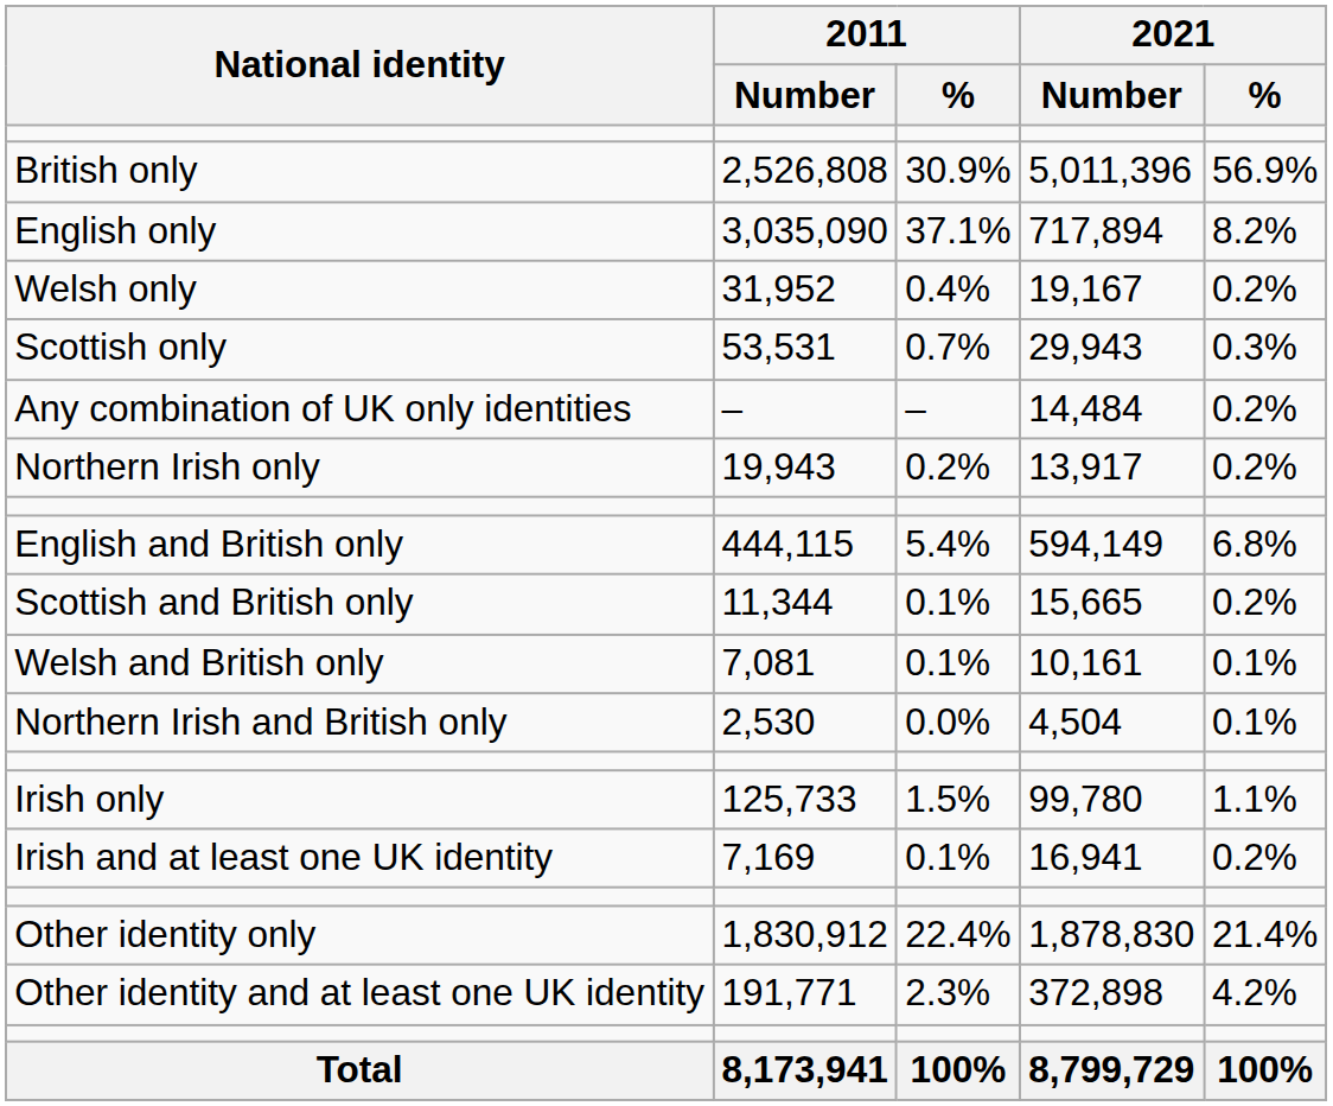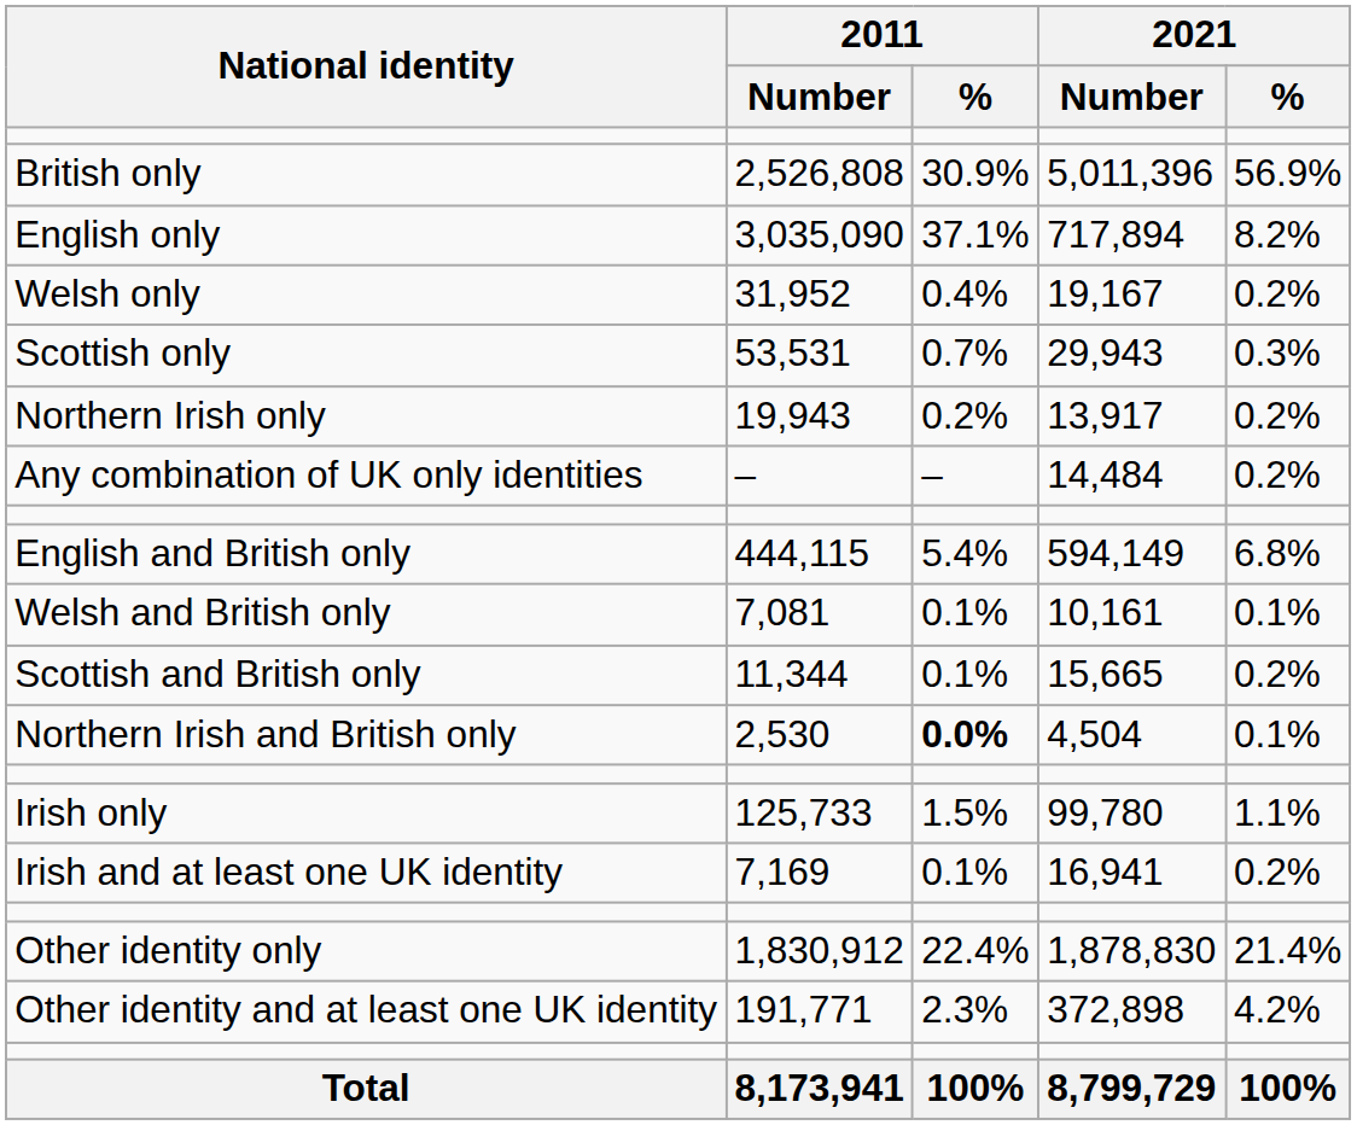 <table class="wikitable">
 <tr>
 <th rowspan="2">National identity</th>
 <th colspan="2">2011</th>
 <th colspan="2">2021</th>
 </tr>
 <tr>
 <th>Number</th>
 <th>%</th>
 <th>Number</th>
 <th>%</th>
 </tr>
 <tr>
 <td></td>
 <td></td>
 <td></td>
 <td></td>
 <td></td>
 </tr>
 <tr>
 <td>British only</td>
 <td>2,526,808</td>
 <td>30.9%</td>
 <td>5,011,396</td>
 <td>56.9%</td>
 </tr>
 <tr>
 <td>English only</td>
 <td>3,035,090</td>
 <td>37.1%</td>
 <td>717,894</td>
 <td>8.2%</td>
 </tr>
 <tr>
 <td>Welsh only</td>
 <td>31,952</td>
 <td>0.4%</td>
 <td>19,167</td>
 <td>0.2%</td>
 </tr>
 <tr>
 <td>Scottish only</td>
 <td>53,531</td>
 <td>0.7%</td>
 <td>29,943</td>
 <td>0.3%</td>
 </tr>
 <tr>
+<td>Northern Irish only</td>
+<td>19,943</td>
+<td>0.2%</td>
+<td>13,917</td>
+<td>0.2%</td>
+</tr>
+<tr>
 <td>Any combination of UK only identities</td>
 <td>–</td>
 <td>–</td>
 <td>14,484</td>
-<td>0.2%</td>
-</tr>
-<tr>
-<td>Northern Irish only</td>
-<td>19,943</td>
-<td>0.2%</td>
-<td>13,917</td>
 <td>0.2%</td>
 </tr>
 <tr>
 <td></td>
 <td></td>
 <td></td>
 <td></td>
 <td></td>
 </tr>
 <tr>
 <td>English and British only</td>
 <td>444,115</td>
 <td>5.4%</td>
 <td>594,149</td>
 <td>6.8%</td>
 </tr>
 <tr>
+<td>Welsh and British only</td>
+<td>7,081</td>
+<td>0.1%</td>
+<td>10,161</td>
+<td>0.1%</td>
+</tr>
+<tr>
 <td>Scottish and British only</td>
 <td>11,344</td>
 <td>0.1%</td>
 <td>15,665</td>
 <td>0.2%</td>
 </tr>
 <tr>
-<td>Welsh and British only</td>
-<td>7,081</td>
-<td>0.1%</td>
-<td>10,161</td>
-<td>0.1%</td>
-</tr>
-<tr>
 <td>Northern Irish and British only</td>
 <td>2,530</td>
-<td>0.0%</td>
+<td><strong>0.0%</strong></td>
 <td>4,504</td>
 <td>0.1%</td>
 </tr>
 <tr>
 <td></td>
 <td></td>
 <td></td>
 <td></td>
 <td></td>
 </tr>
 <tr>
 <td>Irish only</td>
 <td>125,733</td>
 <td>1.5%</td>
 <td>99,780</td>
 <td>1.1%</td>
 </tr>
 <tr>
 <td>Irish and at least one UK identity</td>
 <td>7,169</td>
 <td>0.1%</td>
 <td>16,941</td>
 <td>0.2%</td>
 </tr>
 <tr>
 <td></td>
 <td></td>
 <td></td>
 <td></td>
 <td></td>
 </tr>
 <tr>
 <td>Other identity only</td>
 <td>1,830,912</td>
 <td>22.4%</td>
 <td>1,878,830</td>
 <td>21.4%</td>
 </tr>
 <tr>
 <td>Other identity and at least one UK identity</td>
 <td>191,771</td>
 <td>2.3%</td>
 <td>372,898</td>
 <td>4.2%</td>
 </tr>
 <tr>
 <td></td>
 <td></td>
 <td></td>
 <td></td>
 <td></td>
 </tr>
 <tr>
 <th>Total</th>
 <th>8,173,941</th>
 <th>100%</th>
 <th>8,799,729</th>
 <th>100%</th>
 </tr>
 </table>
